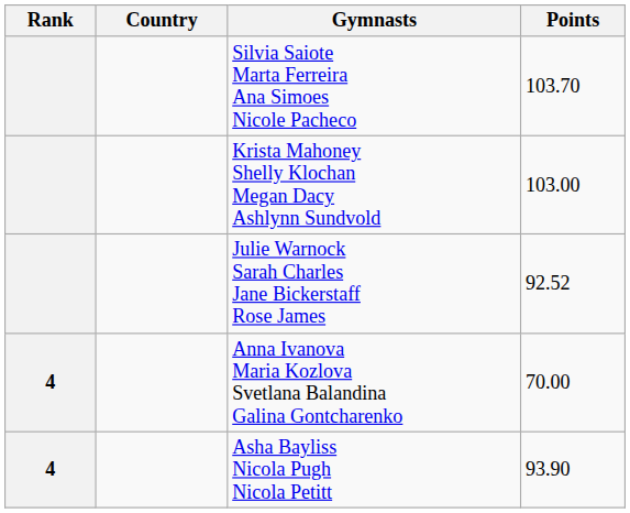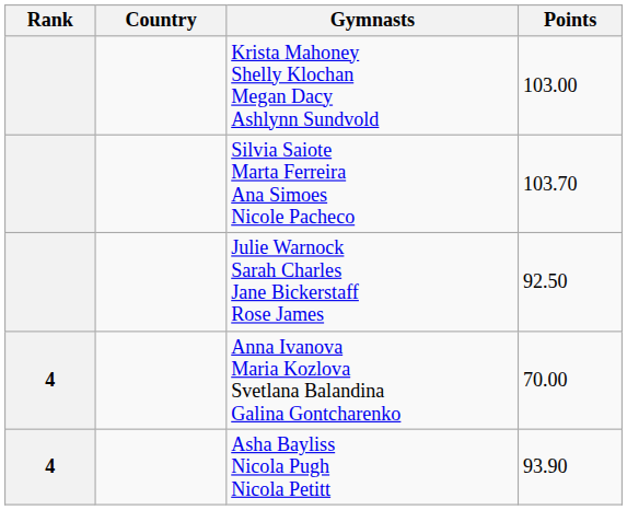 <table class="wikitable" width=500>
 <tr bgcolor="#efefef">
 <th>Rank</th>
 <th>Country</th>
 <th>Gymnasts</th>
 <th>Points</th>
 </tr>
 <tr>
 <th></th>
 <td></td>
+<td><a href='#'>Krista Mahoney</a> <br> <a href='#'>Shelly Klochan</a> <br> <a href='#'>Megan Dacy</a> <br> <a href='#'>Ashlynn Sundvold</a></td>
+<td>103.00</td>
+</tr>
+<tr>
+<th></th>
+<td></td>
 <td><a href='#'>Silvia Saiote</a>  <br> <a href='#'>Marta Ferreira</a> <br> <a href='#'>Ana Simoes</a> <br> <a href='#'>Nicole Pacheco</a></td>
 <td>103.70</td>
 </tr>
 <tr>
 <th></th>
 <td></td>
-<td><a href='#'>Krista Mahoney</a> <br> <a href='#'>Shelly Klochan</a> <br> <a href='#'>Megan Dacy</a> <br> <a href='#'>Ashlynn Sundvold</a></td>
-<td>103.00</td>
-</tr>
-<tr>
-<th></th>
-<td></td>
 <td><a href='#'>Julie Warnock</a> <br> <a href='#'>Sarah Charles</a> <br> <a href='#'>Jane Bickerstaff</a> <br> <a href='#'>Rose James</a></td>
-<td>92.52</td>
+<td>92.50</td>
 </tr>
 <tr>
 <th>4</th>
 <td></td>
 <td><a href='#'>Anna Ivanova</a> <br> <a href='#'>Maria Kozlova</a> <br> Svetlana Balandina <br> <a href='#'>Galina Gontcharenko</a></td>
 <td>70.00</td>
 </tr>
 <tr>
 <th>4</th>
 <td></td>
 <td><a href='#'>Asha Bayliss</a> <br> <a href='#'>Nicola Pugh</a> <br> <a href='#'>Nicola Petitt</a></td>
 <td>93.90</td>
 </tr>
 </table>
